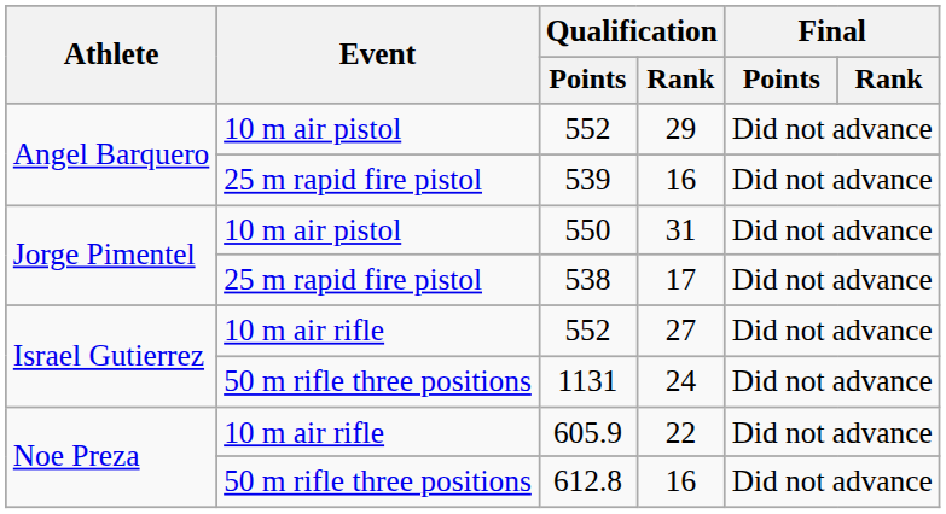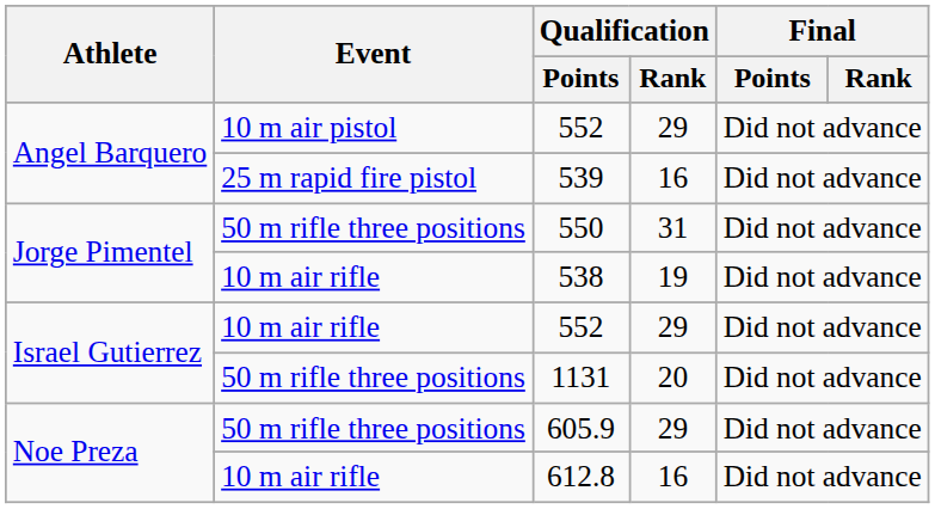 <table class="wikitable" style="font-size:90%">
 <tr>
 <th rowspan=2>Athlete</th>
 <th rowspan=2>Event</th>
 <th colspan=2>Qualification</th>
 <th colspan=2>Final</th>
 </tr>
 <tr style="font-size:95%">
 <th>Points</th>
 <th>Rank</th>
 <th>Points</th>
 <th>Rank</th>
 </tr>
 <tr align=center>
 <td align=left rowspan=2><a href='#'>Angel Barquero</a></td>
 <td align=left><a href='#'>10 m air pistol</a></td>
 <td>552</td>
 <td>29</td>
 <td colspan=2>Did not advance</td>
 </tr>
 <tr align=center>
 <td align=left><a href='#'>25 m rapid fire pistol</a></td>
 <td>539</td>
 <td>16</td>
 <td colspan=2>Did not advance</td>
 </tr>
 <tr align=center>
 <td align=left rowspan=2><a href='#'>Jorge Pimentel</a></td>
-<td align=left><a href='#'>10 m air pistol</a></td>
+<td align=left><a href='#'>50 m rifle three positions</a></td>
 <td>550</td>
 <td>31</td>
 <td colspan=2>Did not advance</td>
 </tr>
 <tr align=center>
-<td align=left><a href='#'>25 m rapid fire pistol</a></td>
+<td align=left><a href='#'>10 m air rifle</a></td>
 <td>538</td>
-<td>17</td>
+<td>19</td>
 <td colspan=2>Did not advance</td>
 </tr>
 <tr align=center>
 <td align=left rowspan=2><a href='#'>Israel Gutierrez</a></td>
 <td align=left><a href='#'>10 m air rifle</a></td>
 <td>552</td>
-<td>27</td>
+<td>29</td>
 <td colspan=2>Did not advance</td>
 </tr>
 <tr align=center>
 <td align=left><a href='#'>50 m rifle three positions</a></td>
 <td>1131</td>
-<td>24</td>
+<td>20</td>
 <td colspan=2>Did not advance</td>
 </tr>
 <tr align=center>
 <td align=left rowspan=2><a href='#'>Noe Preza</a></td>
-<td align=left><a href='#'>10 m air rifle</a></td>
+<td align=left><a href='#'>50 m rifle three positions</a></td>
 <td>605.9</td>
-<td>22</td>
+<td>29</td>
 <td colspan=2>Did not advance</td>
 </tr>
 <tr align=center>
-<td align=left><a href='#'>50 m rifle three positions</a></td>
+<td align=left><a href='#'>10 m air rifle</a></td>
 <td>612.8</td>
 <td>16</td>
 <td colspan=2>Did not advance</td>
 </tr>
 </table>
